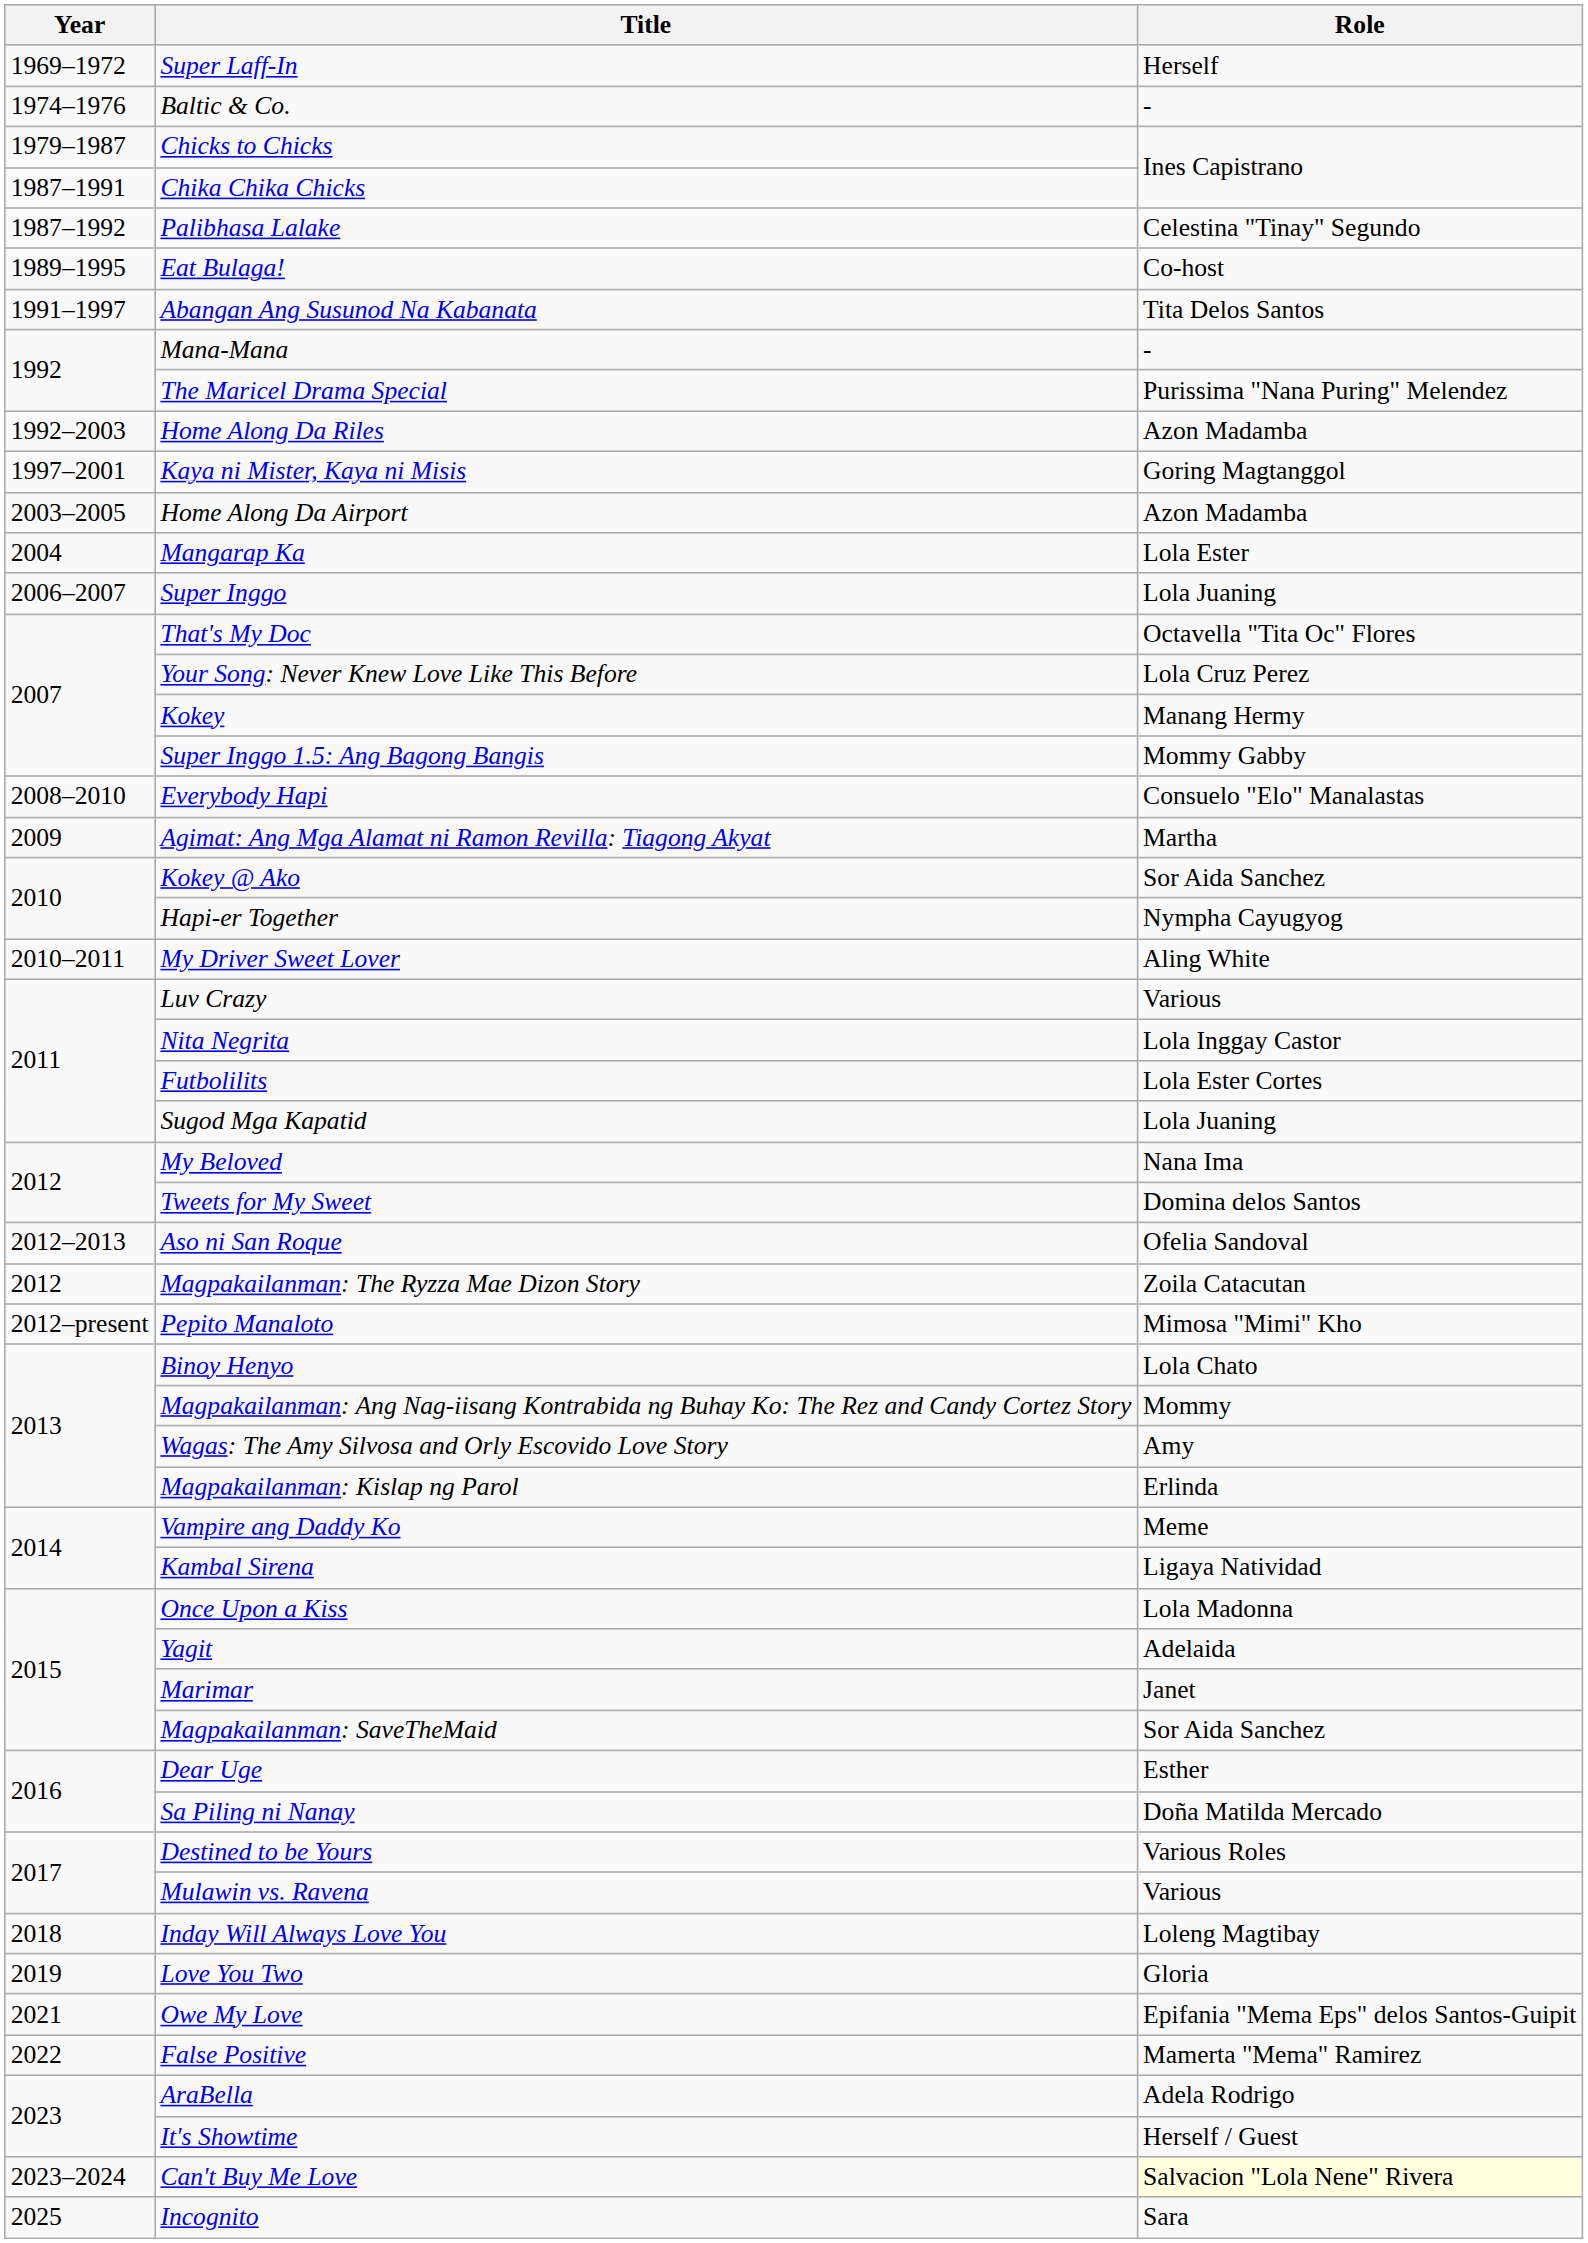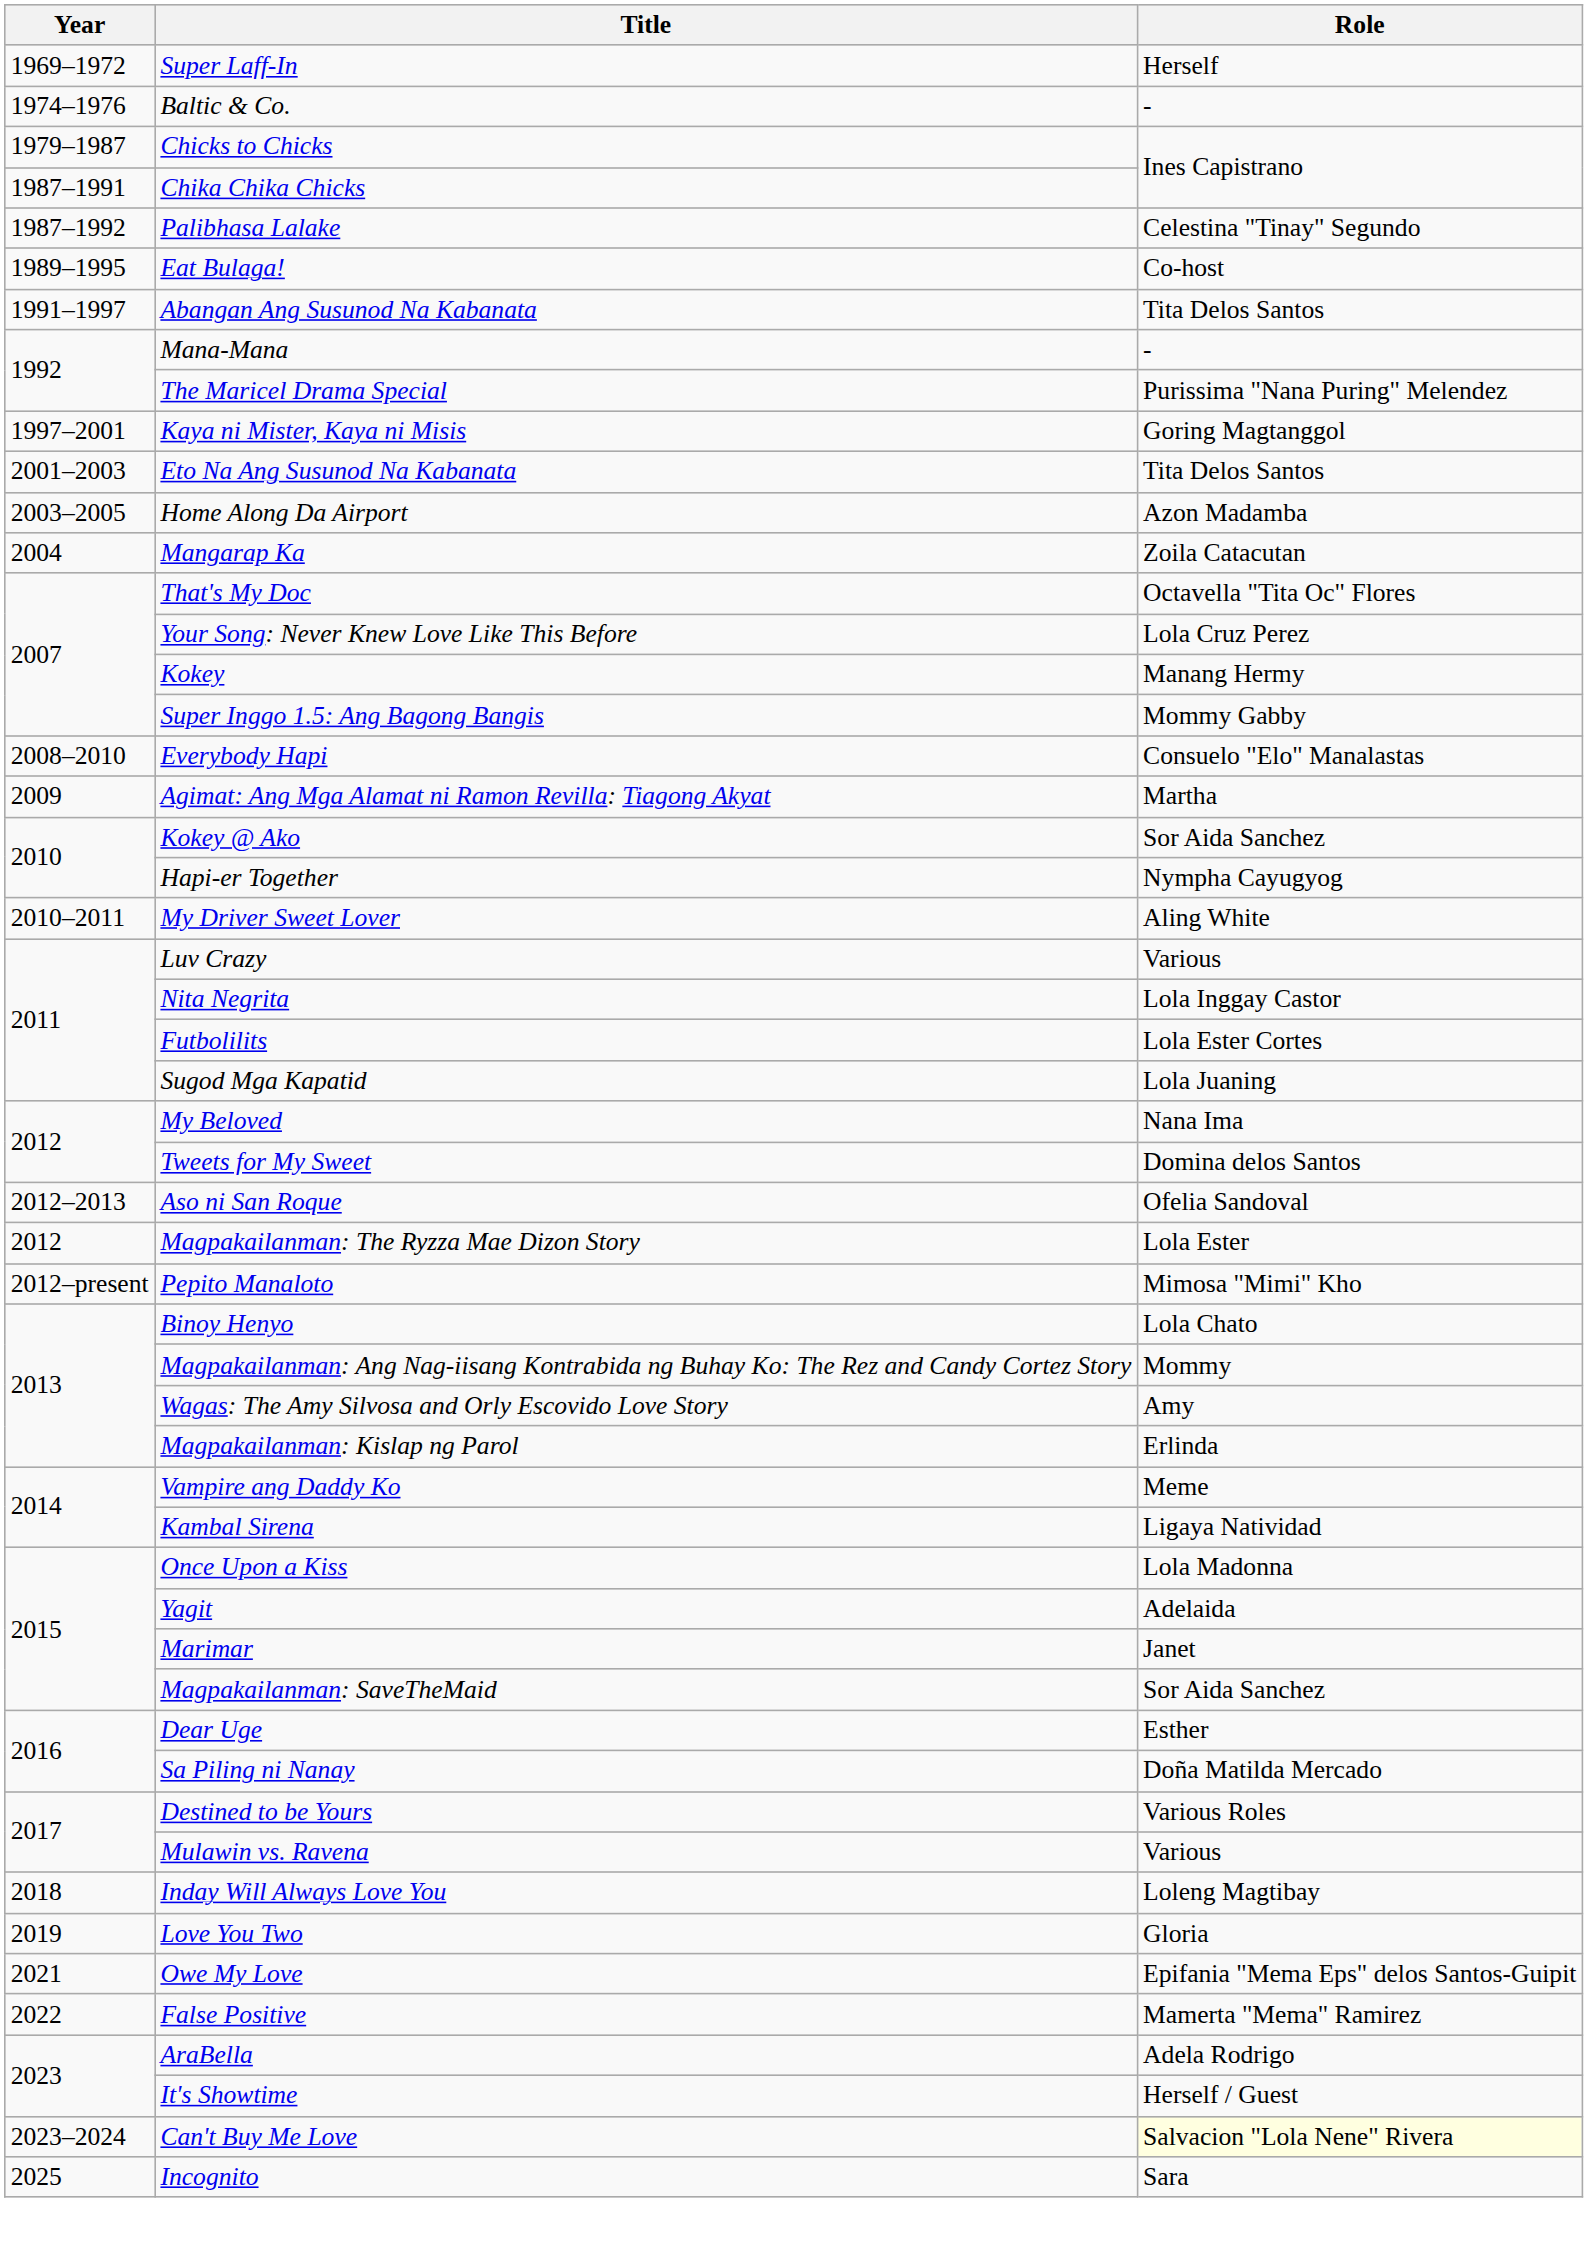 <table class="wikitable sortable">
 <tr>
 <th>Year</th>
 <th>Title</th>
 <th>Role</th>
 </tr>
 <tr>
 <td>1969–1972</td>
 <td><em><a href='#'>Super Laff-In</a></em></td>
 <td>Herself</td>
 </tr>
 <tr>
 <td>1974–1976</td>
 <td><em>Baltic & Co.</em></td>
 <td>-</td>
 </tr>
 <tr>
 <td>1979–1987</td>
 <td><em><a href='#'>Chicks to Chicks</a></em></td>
 <td rowspan="2">Ines Capistrano</td>
 </tr>
 <tr>
 <td>1987–1991</td>
 <td><em><a href='#'>Chika Chika Chicks</a></em></td>
 </tr>
 <tr>
 <td>1987–1992</td>
 <td><em><a href='#'>Palibhasa Lalake</a></em></td>
 <td>Celestina "Tinay" Segundo</td>
 </tr>
 <tr>
 <td>1989–1995</td>
 <td><em><a href='#'>Eat Bulaga!</a></em></td>
 <td>Co-host</td>
 </tr>
 <tr>
 <td>1991–1997</td>
 <td><em><a href='#'>Abangan Ang Susunod Na Kabanata</a></em></td>
 <td>Tita Delos Santos</td>
 </tr>
 <tr>
 <td rowspan="2">1992</td>
 <td><em>Mana-Mana</em></td>
 <td>-</td>
 </tr>
 <tr>
 <td><em><a href='#'>The Maricel Drama Special</a></em></td>
 <td>Purissima "Nana Puring" Melendez</td>
 </tr>
 <tr>
-<td>1992–2003</td>
-<td><em><a href='#'>Home Along Da Riles</a></em></td>
-<td>Azon Madamba</td>
-</tr>
-<tr>
 <td>1997–2001</td>
 <td><em><a href='#'>Kaya ni Mister, Kaya ni Misis</a></em></td>
 <td>Goring Magtanggol</td>
+</tr>
+<tr>
+<td>2001–2003</td>
+<td><em><a href='#'>Eto Na Ang Susunod Na Kabanata</a></em></td>
+<td>Tita Delos Santos</td>
 </tr>
 <tr>
 <td>2003–2005</td>
 <td><em>Home Along Da Airport</em></td>
 <td>Azon Madamba</td>
 </tr>
 <tr>
 <td>2004</td>
 <td><em><a href='#'>Mangarap Ka</a></em></td>
-<td>Lola Ester</td>
-</tr>
-<tr>
-<td>2006–2007</td>
-<td><em><a href='#'>Super Inggo</a></em></td>
-<td>Lola Juaning</td>
+<td>Zoila Catacutan</td>
 </tr>
 <tr>
 <td rowspan="4">2007</td>
 <td><em><a href='#'>That's My Doc</a></em></td>
 <td>Octavella "Tita Oc" Flores</td>
 </tr>
 <tr>
 <td><em><a href='#'>Your Song</a>: Never Knew Love Like This Before</em></td>
 <td>Lola Cruz Perez</td>
 </tr>
 <tr>
 <td><em><a href='#'>Kokey</a></em></td>
 <td>Manang Hermy</td>
 </tr>
 <tr>
 <td><em><a href='#'>Super Inggo 1.5: Ang Bagong Bangis</a></em></td>
 <td>Mommy Gabby</td>
 </tr>
 <tr>
 <td>2008–2010</td>
 <td><em><a href='#'>Everybody Hapi</a></em></td>
 <td>Consuelo "Elo" Manalastas</td>
 </tr>
 <tr>
 <td>2009</td>
 <td><em><a href='#'>Agimat: Ang Mga Alamat ni Ramon Revilla</a>: <a href='#'>Tiagong Akyat</a></em></td>
 <td>Martha</td>
 </tr>
 <tr>
 <td rowspan="2">2010</td>
 <td><em><a href='#'>Kokey @ Ako</a></em></td>
 <td>Sor Aida Sanchez</td>
 </tr>
 <tr>
 <td><em>Hapi-er Together</em></td>
 <td>Nympha Cayugyog</td>
 </tr>
 <tr>
 <td>2010–2011</td>
 <td><em><a href='#'>My Driver Sweet Lover</a></em></td>
 <td>Aling White</td>
 </tr>
 <tr>
 <td rowspan="4">2011</td>
 <td><em>Luv Crazy</em></td>
 <td>Various</td>
 </tr>
 <tr>
 <td><em><a href='#'>Nita Negrita</a></em></td>
 <td>Lola Inggay Castor</td>
 </tr>
 <tr>
 <td><em><a href='#'>Futbolilits</a></em></td>
 <td>Lola Ester Cortes</td>
 </tr>
 <tr>
 <td><em>Sugod Mga Kapatid</em></td>
 <td>Lola Juaning</td>
 </tr>
 <tr>
 <td rowspan="2">2012</td>
 <td><em><a href='#'>My Beloved</a></em></td>
 <td>Nana Ima</td>
 </tr>
 <tr>
 <td><em><a href='#'>Tweets for My Sweet</a></em></td>
 <td>Domina delos Santos</td>
 </tr>
 <tr>
 <td>2012–2013</td>
 <td><em><a href='#'>Aso ni San Roque</a></em></td>
 <td>Ofelia Sandoval</td>
 </tr>
 <tr>
 <td>2012</td>
 <td><em><a href='#'>Magpakailanman</a>: The Ryzza Mae Dizon Story</em></td>
-<td>Zoila Catacutan</td>
+<td>Lola Ester</td>
 </tr>
 <tr>
 <td>2012–present</td>
 <td><em><a href='#'>Pepito Manaloto</a></em></td>
 <td>Mimosa "Mimi" Kho</td>
 </tr>
 <tr>
 <td rowspan=4>2013</td>
 <td><em><a href='#'>Binoy Henyo</a></em></td>
 <td>Lola Chato</td>
 </tr>
 <tr>
 <td><em><a href='#'>Magpakailanman</a>: Ang Nag-iisang Kontrabida ng Buhay Ko: The Rez and Candy Cortez Story</em></td>
 <td>Mommy</td>
 </tr>
 <tr>
 <td><em><a href='#'>Wagas</a>: The Amy Silvosa and Orly Escovido Love Story</em></td>
 <td>Amy</td>
 </tr>
 <tr>
 <td><em><a href='#'>Magpakailanman</a>: Kislap ng Parol</em></td>
 <td>Erlinda</td>
 </tr>
 <tr>
 <td rowspan=2>2014</td>
 <td><em><a href='#'>Vampire ang Daddy Ko</a></em></td>
 <td>Meme</td>
 </tr>
 <tr>
 <td><em><a href='#'>Kambal Sirena</a></em></td>
 <td>Ligaya Natividad</td>
 </tr>
 <tr>
 <td rowspan=4>2015</td>
 <td><em><a href='#'>Once Upon a Kiss</a></em></td>
 <td>Lola Madonna</td>
 </tr>
 <tr>
 <td><em><a href='#'>Yagit</a></em></td>
 <td>Adelaida</td>
 </tr>
 <tr>
 <td><em><a href='#'>Marimar</a></em></td>
 <td>Janet</td>
 </tr>
 <tr>
 <td><em><a href='#'>Magpakailanman</a>: SaveTheMaid</em></td>
 <td>Sor Aida Sanchez</td>
 </tr>
 <tr>
 <td rowspan=2>2016</td>
 <td><em><a href='#'>Dear Uge</a></em></td>
 <td>Esther</td>
 </tr>
 <tr>
 <td><em><a href='#'>Sa Piling ni Nanay</a></em></td>
 <td>Doña Matilda Mercado</td>
 </tr>
 <tr>
 <td rowspan=2>2017</td>
 <td><em><a href='#'>Destined to be Yours</a></em></td>
 <td>Various Roles</td>
 </tr>
 <tr>
 <td><em><a href='#'>Mulawin vs. Ravena</a></em></td>
 <td>Various</td>
 </tr>
 <tr>
 <td>2018</td>
 <td><em><a href='#'>Inday Will Always Love You</a></em></td>
 <td>Loleng Magtibay</td>
 </tr>
 <tr>
 <td>2019</td>
 <td><em><a href='#'>Love You Two</a></em></td>
 <td>Gloria</td>
 </tr>
 <tr>
 <td>2021</td>
 <td><em><a href='#'>Owe My Love</a></em></td>
 <td>Epifania "Mema Eps" delos Santos-Guipit</td>
 </tr>
 <tr>
 <td>2022</td>
 <td><em><a href='#'>False Positive</a></em></td>
 <td>Mamerta "Mema" Ramirez</td>
 </tr>
 <tr>
 <td rowspan=2>2023</td>
 <td><em><a href='#'>AraBella</a></em></td>
 <td>Adela Rodrigo</td>
 </tr>
 <tr>
 <td><em><a href='#'>It's Showtime</a></em></td>
 <td>Herself / Guest</td>
 </tr>
 <tr>
 <td>2023–2024</td>
 <td><em><a href='#'>Can't Buy Me Love</a></em></td>
 <td style="background: lightyellow;">Salvacion "Lola Nene" Rivera</td>
 </tr>
 <tr>
 <td>2025</td>
 <td><em><a href='#'>Incognito</a> </em></td>
 <td>Sara</td>
 </tr>
 </table>
